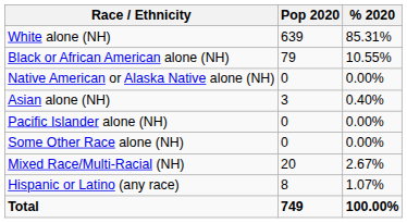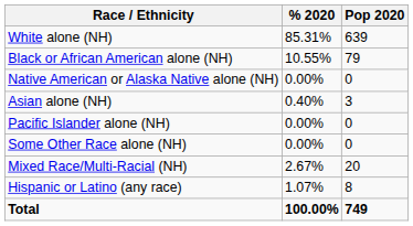 <table class="wikitable">
 <tr>
 <th>Race / Ethnicity</th>
+<th>% 2020</th>
 <th>Pop 2020</th>
-<th>% 2020</th>
 </tr>
 <tr>
 <td><a href='#'>White</a> alone (NH)</td>
+<td>85.31%</td>
 <td>639</td>
-<td>85.31%</td>
 </tr>
 <tr>
 <td><a href='#'>Black or African American</a> alone (NH)</td>
+<td>10.55%</td>
 <td>79</td>
-<td>10.55%</td>
 </tr>
 <tr>
 <td><a href='#'>Native American</a> or <a href='#'>Alaska Native</a> alone (NH)</td>
+<td>0.00%</td>
 <td>0</td>
-<td>0.00%</td>
 </tr>
 <tr>
 <td><a href='#'>Asian</a> alone (NH)</td>
+<td>0.40%</td>
 <td>3</td>
-<td>0.40%</td>
 </tr>
 <tr>
 <td><a href='#'>Pacific Islander</a> alone (NH)</td>
+<td>0.00%</td>
 <td>0</td>
-<td>0.00%</td>
 </tr>
 <tr>
 <td><a href='#'>Some Other Race</a> alone (NH)</td>
+<td>0.00%</td>
 <td>0</td>
-<td>0.00%</td>
 </tr>
 <tr>
 <td><a href='#'>Mixed Race/Multi-Racial</a> (NH)</td>
+<td>2.67%</td>
 <td>20</td>
-<td>2.67%</td>
 </tr>
 <tr>
 <td><a href='#'>Hispanic or Latino</a> (any race)</td>
+<td>1.07%</td>
 <td>8</td>
-<td>1.07%</td>
 </tr>
 <tr>
 <td><strong>Total</strong></td>
+<td><strong>100.00%</strong></td>
 <td><strong>749</strong></td>
-<td><strong>100.00%</strong></td>
 </tr>
 </table>
